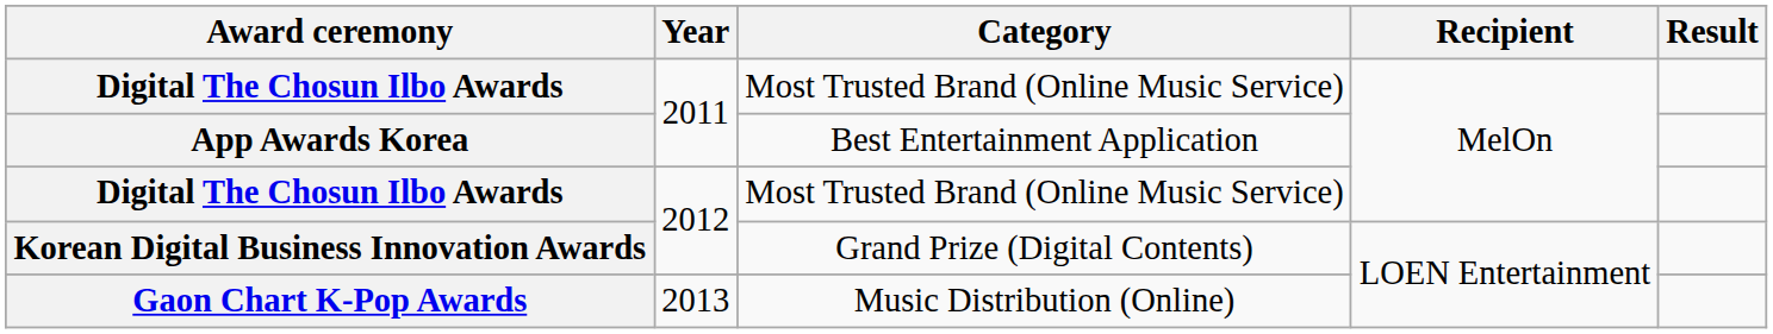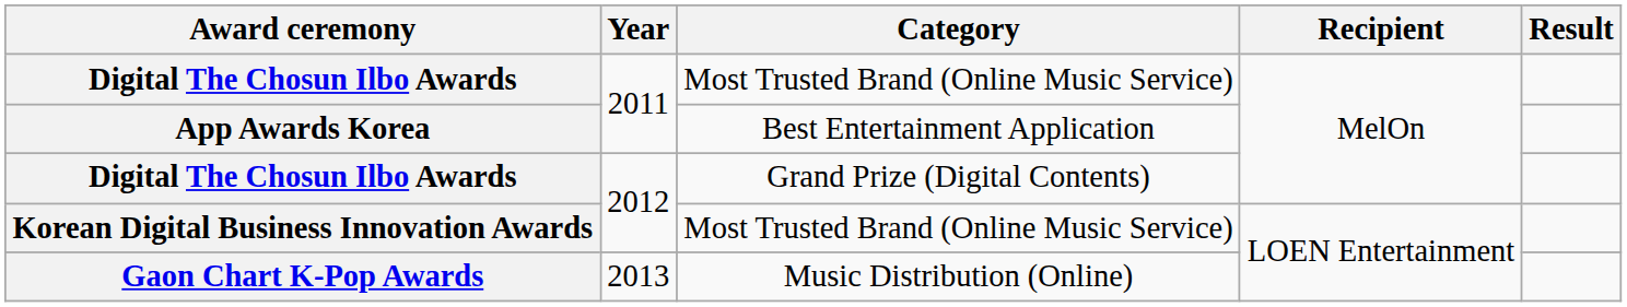 <table class="wikitable sortable plainrowheaders" style="text-align:center;">
 <tr>
 <th scope="col">Award ceremony</th>
 <th scope="col">Year</th>
 <th scope="col">Category</th>
 <th scope="col">Recipient</th>
 <th scope="col">Result</th>
 </tr>
 <tr>
 <th scope="row">Digital <a href='#'>The Chosun Ilbo</a> Awards</th>
 <td style="text-align:center;" rowspan="2">2011</td>
 <td style="text-align:center;">Most Trusted Brand (Online Music Service)</td>
 <td style="text-align:center;" rowspan="3">MelOn</td>
 <td></td>
 </tr>
 <tr>
 <th scope="row">App Awards Korea</th>
 <td style="text-align:center;">Best Entertainment Application</td>
 <td></td>
 </tr>
 <tr>
 <th scope="row">Digital <a href='#'>The Chosun Ilbo</a> Awards</th>
 <td style="text-align:center;" rowspan="2">2012</td>
-<td style="text-align:center;">Most Trusted Brand (Online Music Service)</td>
+<td style="text-align:center;">Grand Prize (Digital Contents)</td>
 <td></td>
 </tr>
 <tr>
 <th scope="row">Korean Digital Business Innovation Awards</th>
-<td style="text-align:center;">Grand Prize (Digital Contents)</td>
+<td style="text-align:center;">Most Trusted Brand (Online Music Service)</td>
 <td style="text-align:center;" rowspan="2">LOEN Entertainment</td>
 <td></td>
 </tr>
 <tr>
 <th scope="row"><a href='#'>Gaon Chart K-Pop Awards</a></th>
 <td style="text-align:center;">2013</td>
 <td style="text-align:center;">Music Distribution (Online)</td>
 <td></td>
 </tr>
 </table>
